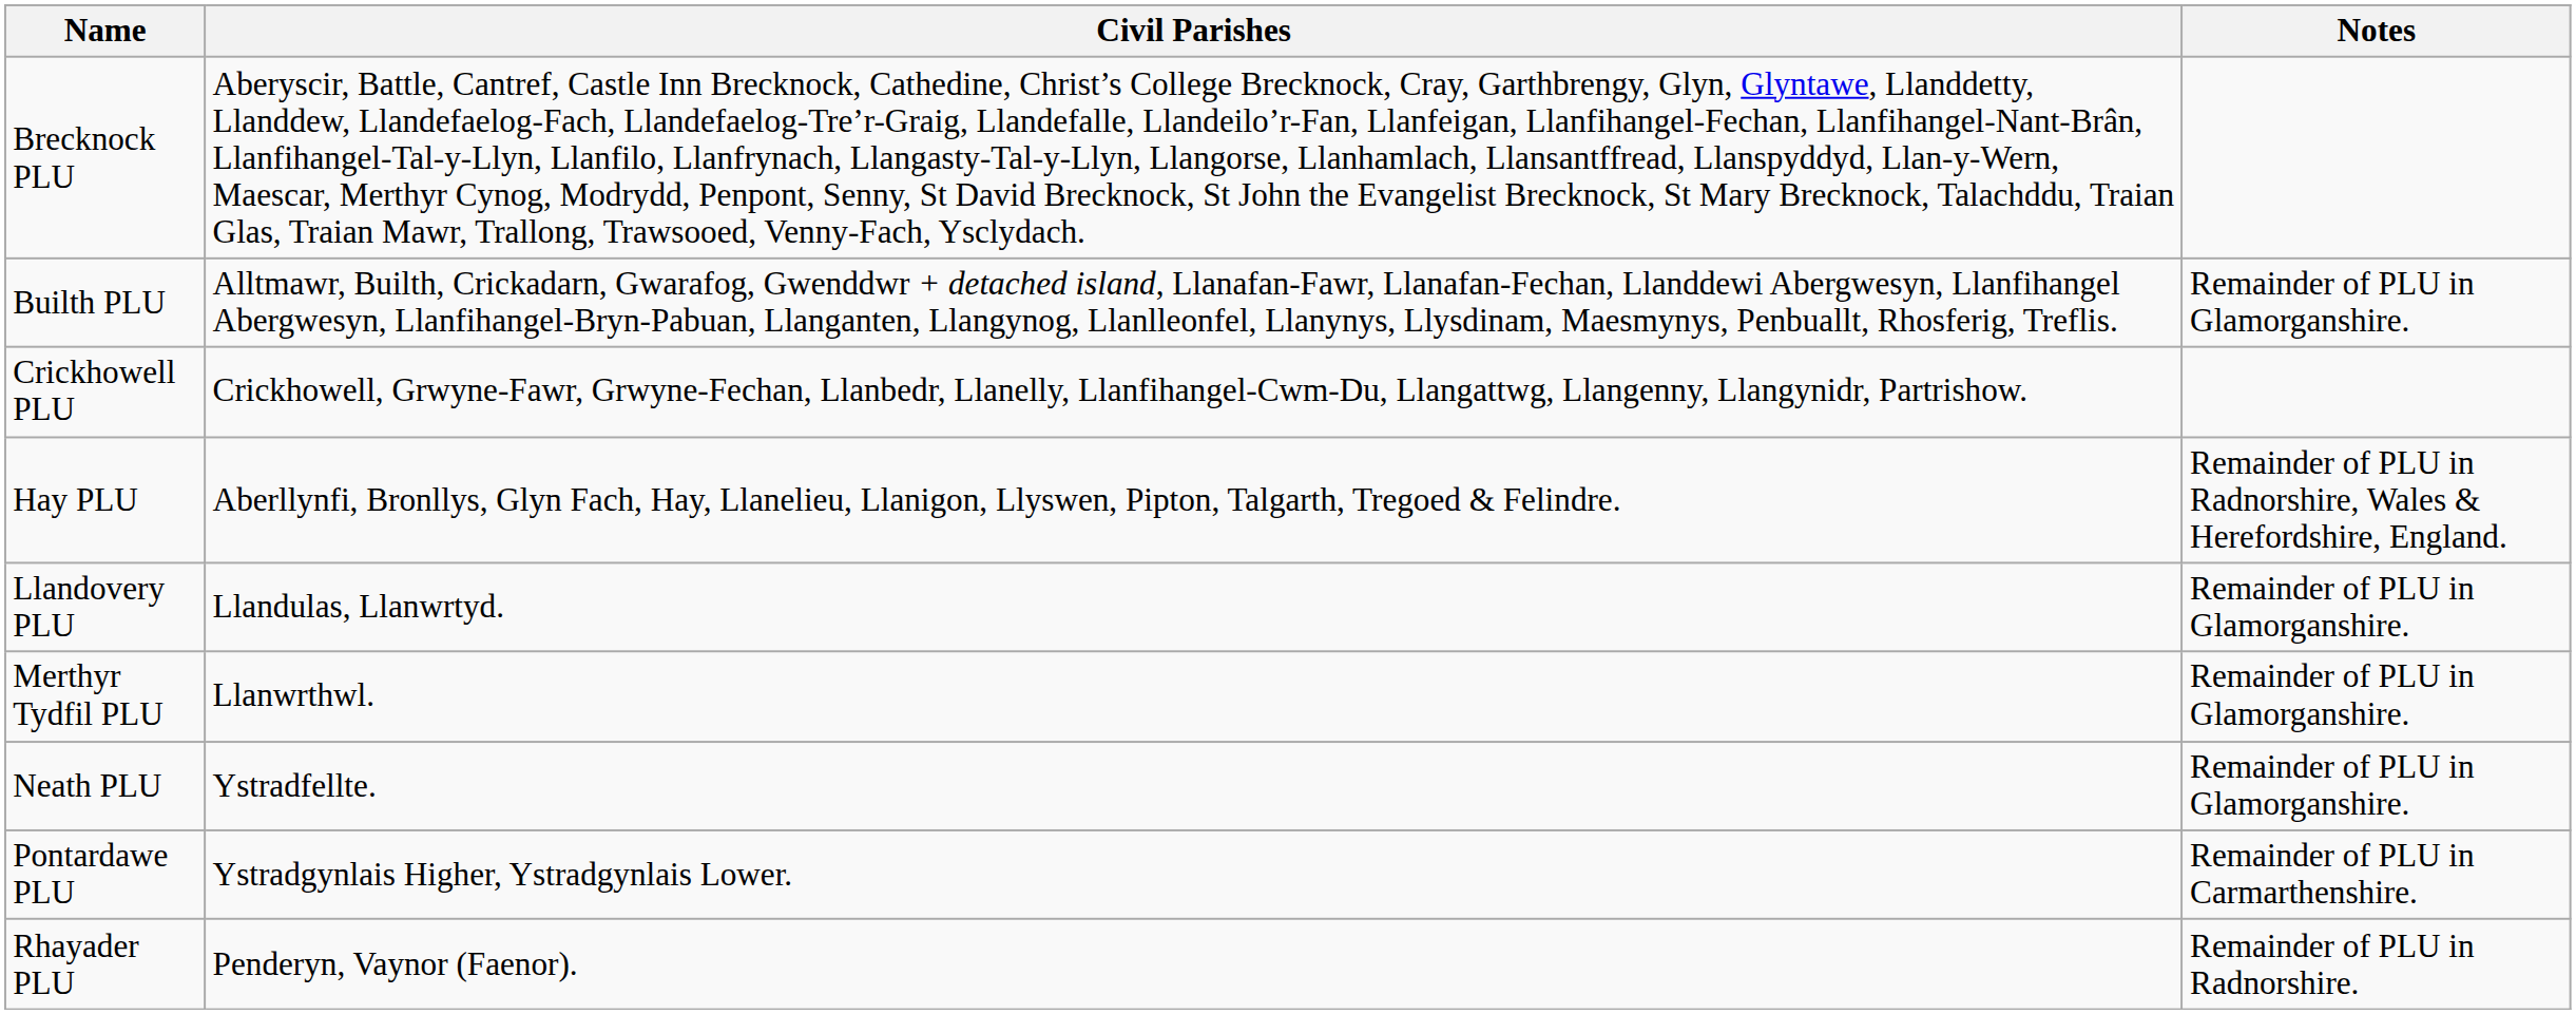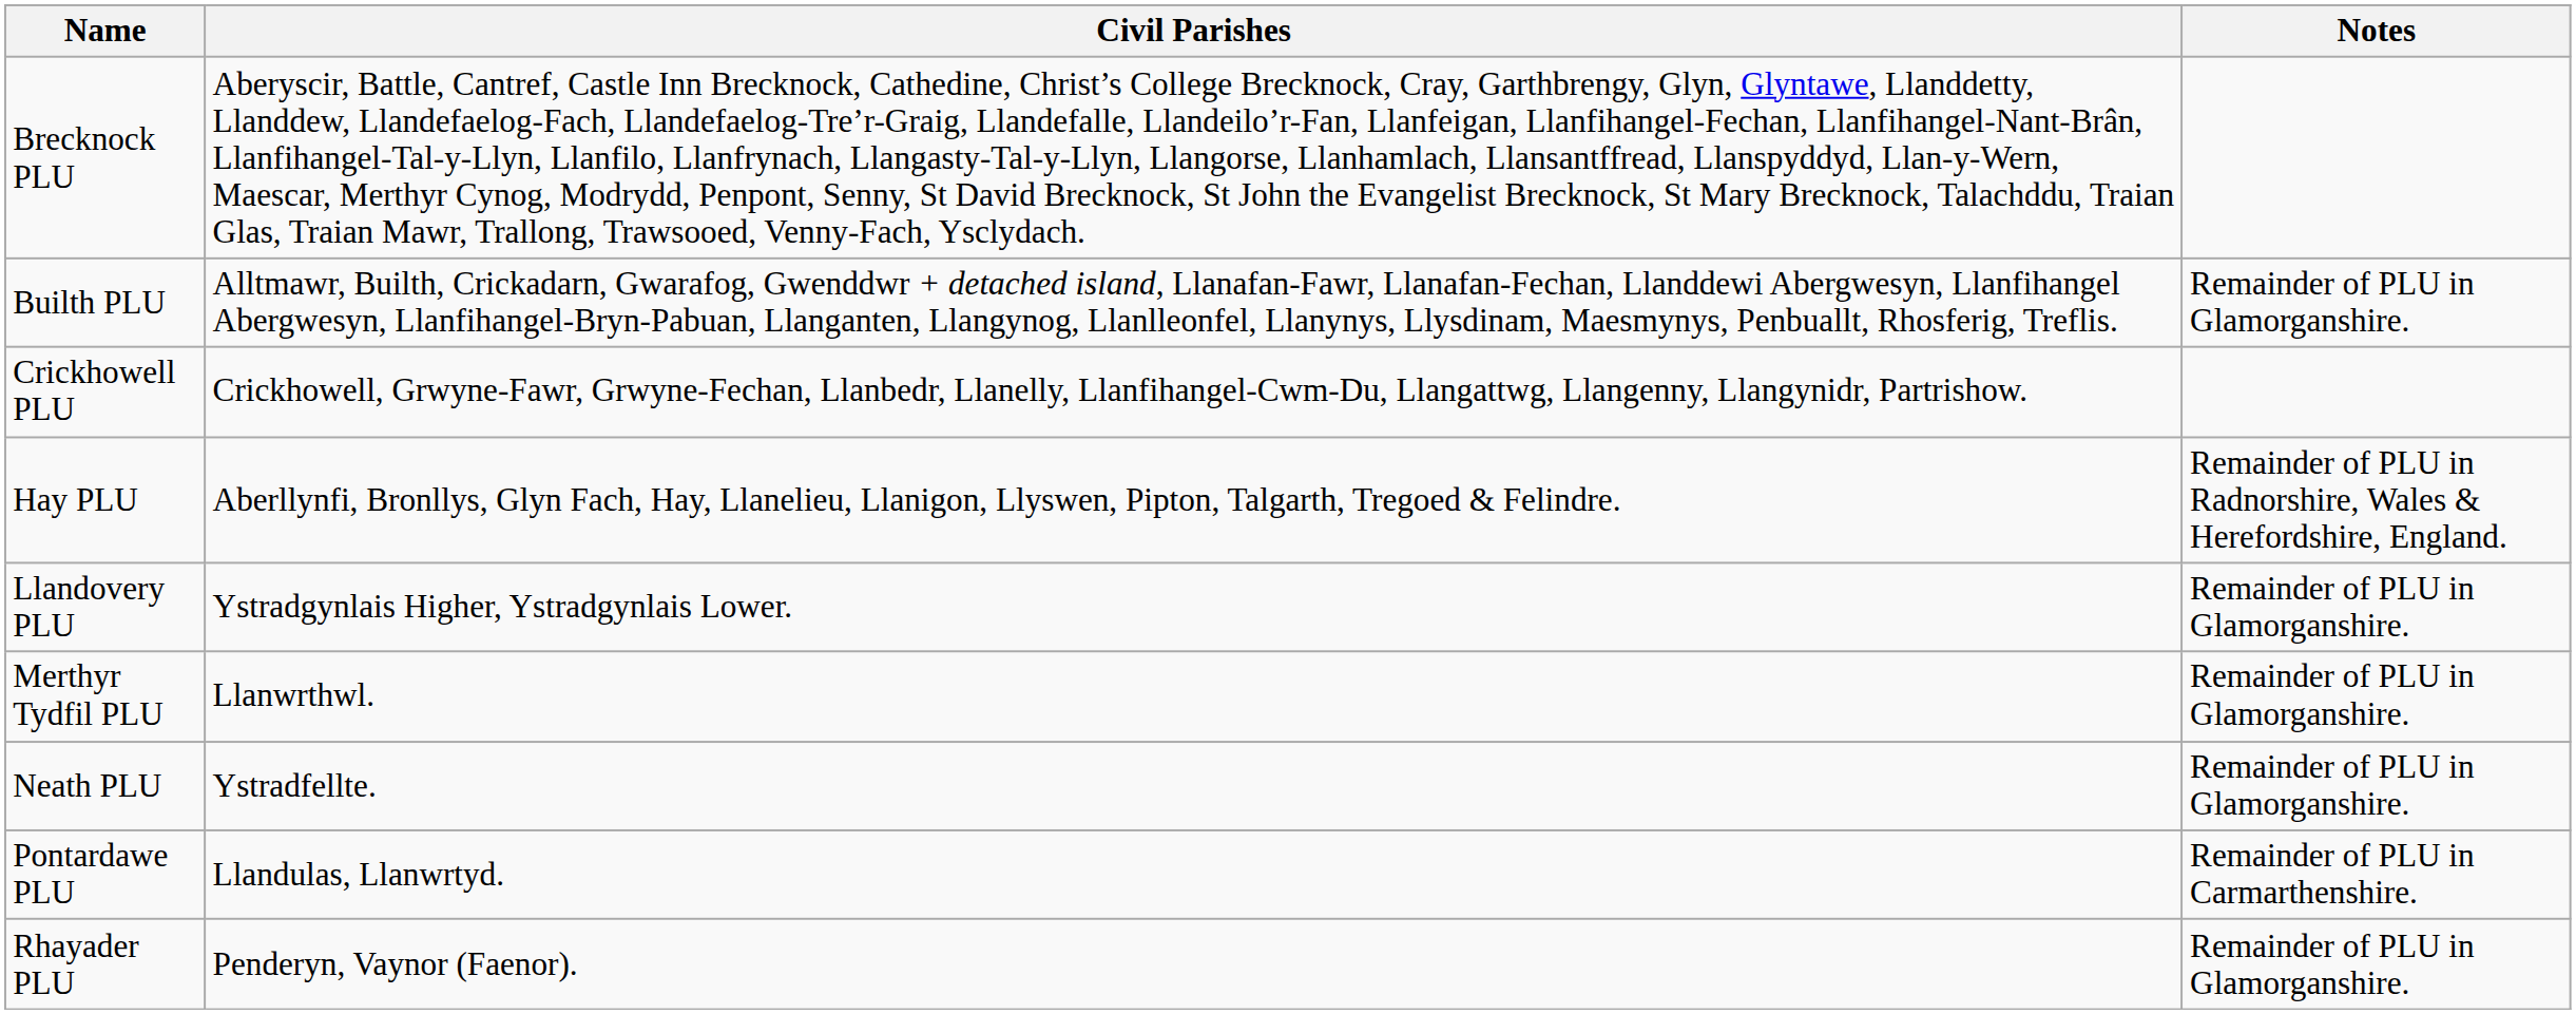 <table class="wikitable">
 <tr>
 <th>Name</th>
 <th>Civil Parishes</th>
 <th>Notes</th>
 </tr>
 <tr>
 <td>Brecknock PLU</td>
 <td>Aberyscir, Battle, Cantref, Castle Inn Brecknock, Cathedine, Christ’s College Brecknock, Cray, Garthbrengy, Glyn, <a href='#'>Glyntawe</a>, Llanddetty, Llanddew, Llandefaelog-Fach, Llandefaelog-Tre’r-Graig, Llandefalle, Llandeilo’r-Fan, Llanfeigan, Llanfihangel-Fechan, Llanfihangel-Nant-Brân, Llanfihangel-Tal-y-Llyn, Llanfilo, Llanfrynach, Llangasty-Tal-y-Llyn, Llangorse, Llanhamlach, Llansantffread, Llanspyddyd, Llan-y-Wern, Maescar, Merthyr Cynog, Modrydd, Penpont, Senny, St David Brecknock, St John the Evangelist Brecknock, St Mary Brecknock, Talachddu, Traian Glas, Traian Mawr, Trallong, Trawsooed, Venny-Fach, Ysclydach.</td>
 <td></td>
 </tr>
 <tr>
 <td>Builth PLU</td>
 <td>Alltmawr, Builth, Crickadarn, Gwarafog, Gwenddwr <em>+ detached island</em>, Llanafan-Fawr, Llanafan-Fechan, Llanddewi Abergwesyn, Llanfihangel Abergwesyn, Llanfihangel-Bryn-Pabuan, Llanganten, Llangynog, Llanlleonfel, Llanynys, Llysdinam, Maesmynys, Penbuallt, Rhosferig, Treflis.</td>
 <td>Remainder of PLU in Glamorganshire.</td>
 </tr>
 <tr>
 <td>Crickhowell PLU</td>
 <td>Crickhowell, Grwyne-Fawr, Grwyne-Fechan, Llanbedr, Llanelly, Llanfihangel-Cwm-Du, Llangattwg, Llangenny, Llangynidr, Partrishow.</td>
 <td></td>
 </tr>
 <tr>
 <td>Hay PLU</td>
 <td>Aberllynfi, Bronllys, Glyn Fach, Hay, Llanelieu, Llanigon, Llyswen, Pipton, Talgarth, Tregoed & Felindre.</td>
 <td>Remainder of PLU in Radnorshire, Wales & Herefordshire, England.</td>
 </tr>
 <tr>
 <td>Llandovery PLU</td>
-<td>Llandulas, Llanwrtyd.</td>
+<td>Ystradgynlais Higher, Ystradgynlais Lower.</td>
 <td>Remainder of PLU in Glamorganshire.</td>
 </tr>
 <tr>
 <td>Merthyr Tydfil PLU</td>
 <td>Llanwrthwl.</td>
 <td>Remainder of PLU in Glamorganshire.</td>
 </tr>
 <tr>
 <td>Neath PLU</td>
 <td>Ystradfellte.</td>
 <td>Remainder of PLU in Glamorganshire.</td>
 </tr>
 <tr>
 <td>Pontardawe PLU</td>
-<td>Ystradgynlais Higher, Ystradgynlais Lower.</td>
+<td>Llandulas, Llanwrtyd.</td>
 <td>Remainder of PLU in Carmarthenshire.</td>
 </tr>
 <tr>
 <td>Rhayader PLU</td>
 <td>Penderyn, Vaynor (Faenor).</td>
-<td>Remainder of PLU in Radnorshire.</td>
+<td>Remainder of PLU in Glamorganshire.</td>
 </tr>
 </table>
